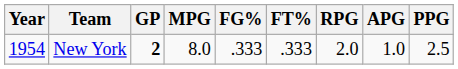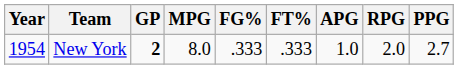 <table class="wikitable sortable" style="font-size:95%; text-align:right;">
 <tr>
 <th>Year</th>
 <th>Team</th>
 <th>GP</th>
 <th>MPG</th>
 <th>FG%</th>
 <th>FT%</th>
+<th>APG</th>
 <th>RPG</th>
-<th>APG</th>
 <th>PPG</th>
 </tr>
 <tr>
 <td style="text-align:left;"><a href='#'>1954</a></td>
 <td style="text-align:left;"><a href='#'>New York</a></td>
 <td><strong>2</strong></td>
 <td>8.0</td>
 <td>.333</td>
 <td>.333</td>
+<td>1.0</td>
 <td>2.0</td>
-<td>1.0</td>
-<td>2.5</td>
+<td>2.7</td>
 </tr>
 </table>
